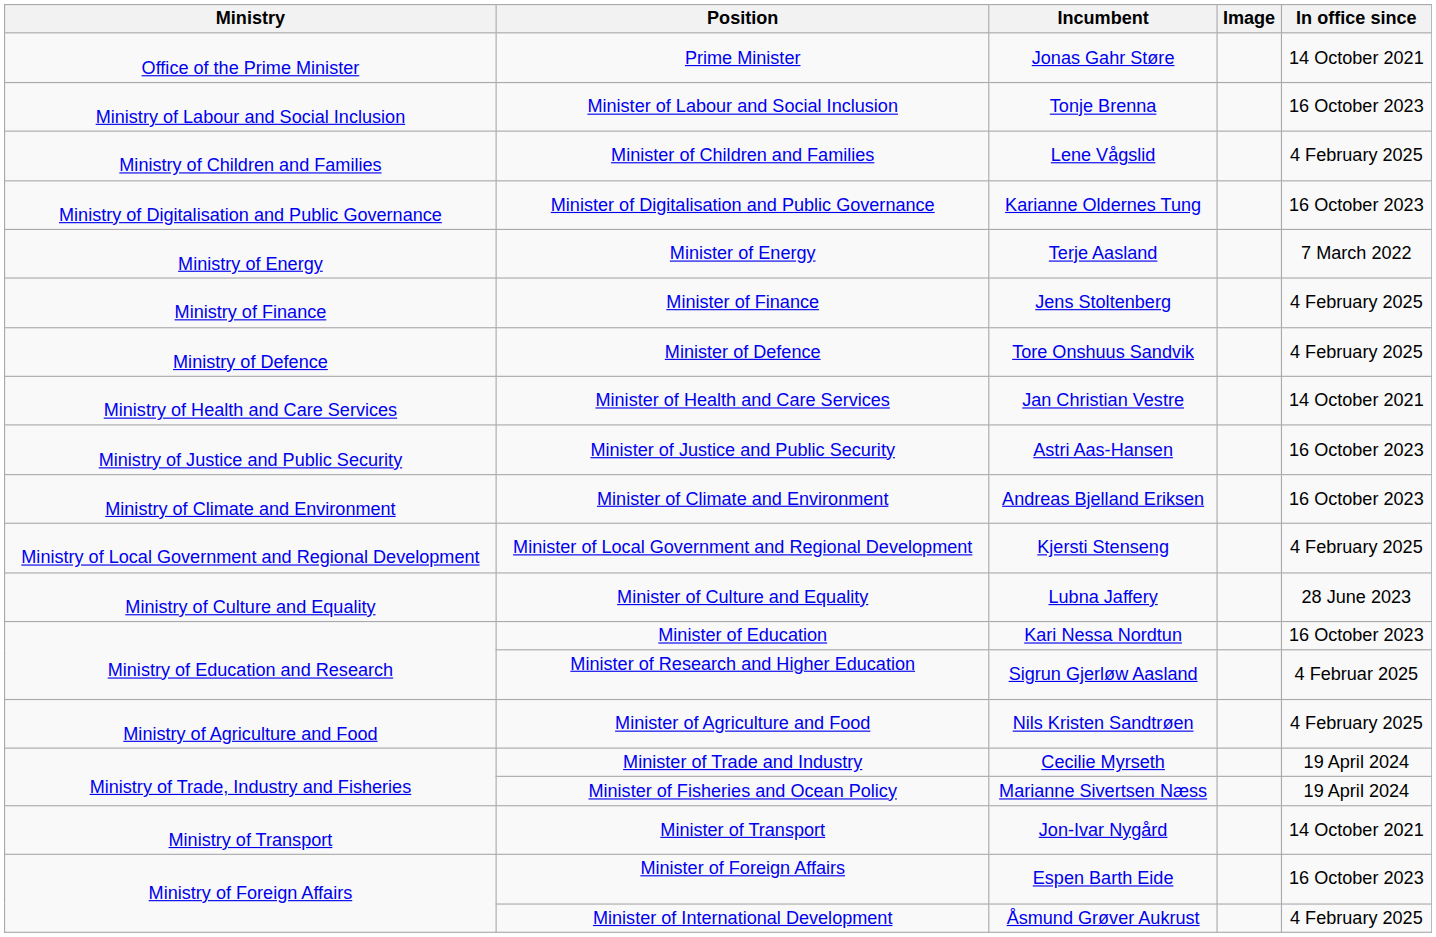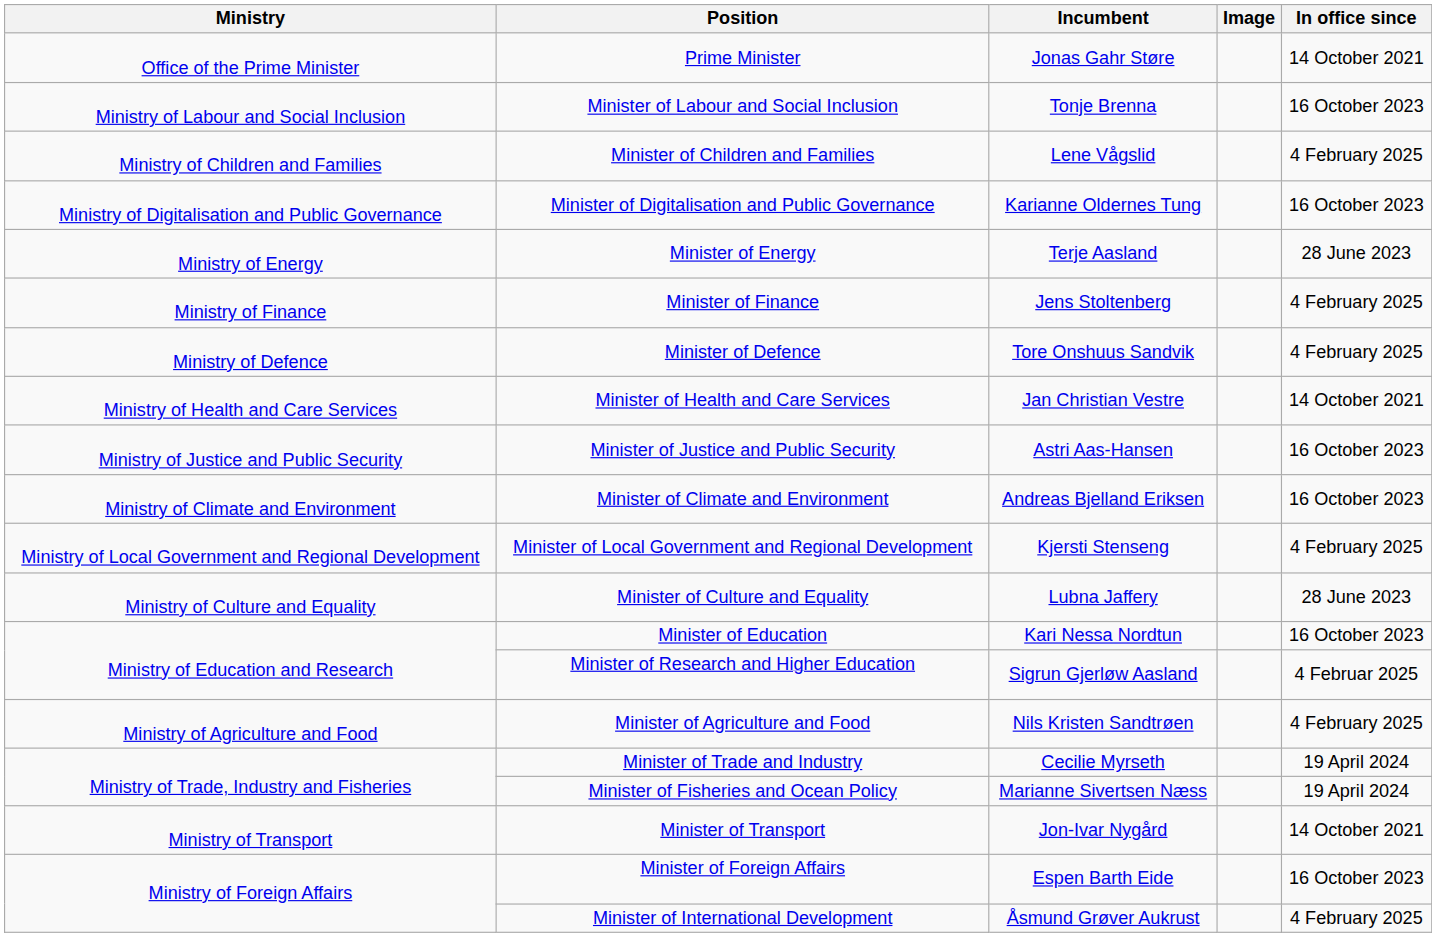 <table class="wikitable" style="text-align:center; width:100%;">
 <tr>
 <th>Ministry</th>
 <th>Position</th>
 <th>Incumbent</th>
 <th>Image</th>
 <th>In office since</th>
 </tr>
 <tr>
 <td align="center"><br><a href='#'>Office of the Prime Minister</a><br></td>
 <td><a href='#'>Prime Minister</a><br></td>
 <td><a href='#'>Jonas Gahr Støre</a></td>
 <td></td>
 <td>14 October 2021</td>
 </tr>
 <tr>
 <td align="center"><br><a href='#'>Ministry of Labour and Social Inclusion</a><br></td>
 <td><a href='#'>Minister of Labour and Social Inclusion</a><br></td>
 <td><a href='#'>Tonje Brenna</a></td>
 <td></td>
 <td>16 October 2023</td>
 </tr>
 <tr>
 <td align="center"><br><a href='#'>Ministry of Children and Families</a><br></td>
 <td><a href='#'>Minister of Children and Families</a><br></td>
 <td><a href='#'>Lene Vågslid</a></td>
 <td></td>
 <td>4 February 2025</td>
 </tr>
 <tr>
 <td align="center"><br><a href='#'>Ministry of Digitalisation and Public Governance</a><br></td>
 <td><a href='#'>Minister of Digitalisation and Public Governance</a><br></td>
 <td><a href='#'>Karianne Oldernes Tung</a></td>
 <td></td>
 <td>16 October 2023</td>
 </tr>
 <tr>
 <td align="center"><br><a href='#'>Ministry of Energy</a><br></td>
 <td><a href='#'>Minister of Energy</a><br></td>
 <td><a href='#'>Terje Aasland</a></td>
 <td></td>
-<td>7 March 2022</td>
+<td>28 June 2023</td>
 </tr>
 <tr>
 <td align="center"><br><a href='#'>Ministry of Finance</a><br></td>
 <td><a href='#'>Minister of Finance</a><br></td>
 <td><a href='#'>Jens Stoltenberg</a></td>
 <td></td>
 <td>4 February 2025</td>
 </tr>
 <tr>
 <td align="center"><br><a href='#'>Ministry of Defence</a><br></td>
 <td><a href='#'>Minister of Defence</a><br></td>
 <td><a href='#'>Tore Onshuus Sandvik</a></td>
 <td></td>
 <td>4 February 2025</td>
 </tr>
 <tr>
 <td align="center"><br><a href='#'>Ministry of Health and Care Services</a><br></td>
 <td><a href='#'>Minister of Health and Care Services</a><br></td>
 <td><a href='#'>Jan Christian Vestre</a></td>
 <td></td>
 <td>14 October 2021</td>
 </tr>
 <tr>
 <td align="center"><br><a href='#'>Ministry of Justice and Public Security</a><br></td>
 <td><a href='#'>Minister of Justice and Public Security</a><br></td>
 <td><a href='#'>Astri Aas-Hansen</a></td>
 <td></td>
 <td>16 October 2023</td>
 </tr>
 <tr>
 <td align="center"><br><a href='#'>Ministry of Climate and Environment</a><br></td>
 <td><a href='#'>Minister of Climate and Environment</a><br></td>
 <td><a href='#'>Andreas Bjelland Eriksen</a></td>
 <td></td>
 <td>16 October 2023</td>
 </tr>
 <tr>
 <td align="center"><br><a href='#'>Ministry of Local Government and Regional Development</a><br></td>
 <td><a href='#'>Minister of Local Government and Regional Development</a><br></td>
 <td><a href='#'>Kjersti Stenseng</a></td>
 <td></td>
 <td>4 February 2025</td>
 </tr>
 <tr>
 <td align="center"><br><a href='#'>Ministry of Culture and Equality</a><br></td>
 <td><a href='#'>Minister of Culture and Equality</a><br></td>
 <td><a href='#'>Lubna Jaffery</a></td>
 <td></td>
 <td>28 June 2023</td>
 </tr>
 <tr>
 <td align="center" rowspan="2"><br><a href='#'>Ministry of Education and Research</a><br></td>
 <td><a href='#'>Minister of Education</a><br></td>
 <td><a href='#'>Kari Nessa Nordtun</a></td>
 <td></td>
 <td>16 October 2023</td>
 </tr>
 <tr>
 <td><a href='#'>Minister of Research and Higher Education</a><br><br></td>
 <td><a href='#'>Sigrun Gjerløw Aasland</a></td>
 <td></td>
 <td>4 Februar 2025</td>
 </tr>
 <tr>
 <td align="center"><br><a href='#'>Ministry of Agriculture and Food</a><br></td>
 <td><a href='#'>Minister of Agriculture and Food</a><br></td>
 <td><a href='#'>Nils Kristen Sandtrøen</a></td>
 <td></td>
 <td>4 February 2025</td>
 </tr>
 <tr>
 <td align="center" rowspan="2"><br><a href='#'>Ministry of Trade, Industry and Fisheries</a><br></td>
 <td><a href='#'>Minister of Trade and Industry</a><br></td>
 <td><a href='#'>Cecilie Myrseth</a></td>
 <td></td>
 <td>19 April 2024</td>
 </tr>
 <tr>
 <td><a href='#'>Minister of Fisheries and Ocean Policy</a><br></td>
 <td><a href='#'>Marianne Sivertsen Næss</a></td>
 <td></td>
 <td>19 April 2024</td>
 </tr>
 <tr>
 <td align="center"><br><a href='#'>Ministry of Transport</a><br></td>
 <td><a href='#'>Minister of Transport</a><br></td>
 <td><a href='#'>Jon-Ivar Nygård</a></td>
 <td></td>
 <td>14 October 2021</td>
 </tr>
 <tr>
 <td align="center" rowspan="2"><br><a href='#'>Ministry of Foreign Affairs</a><br><br></td>
 <td><a href='#'>Minister of Foreign Affairs</a><br><br></td>
 <td><a href='#'>Espen Barth Eide</a></td>
 <td></td>
 <td>16 October 2023</td>
 </tr>
 <tr>
 <td><a href='#'>Minister of International Development</a><br></td>
 <td><a href='#'>Åsmund Grøver Aukrust</a></td>
 <td></td>
 <td>4 February 2025</td>
 </tr>
 </table>
